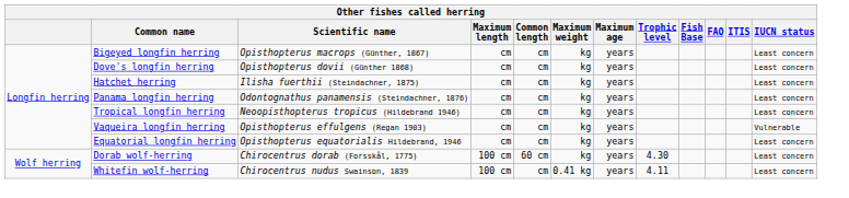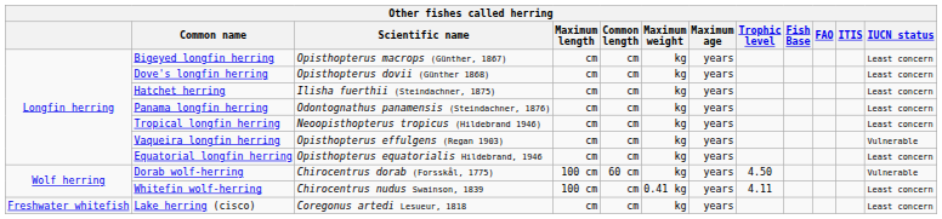 <table class="wikitable collapsible">
 <tr>
 <th colspan="12" style="width:450px;">Other fishes called herring</th>
 </tr>
 <tr>
 <th></th>
 <th>Common name</th>
 <th>Scientific name</th>
 <th>Maximum<br>length</th>
 <th>Common<br>length</th>
 <th>Maximum<br>weight</th>
 <th>Maximum<br>age</th>
 <th><a href='#'>Trophic<br>level</a></th>
 <th><a href='#'>Fish<br>Base</a></th>
 <th><a href='#'>FAO</a></th>
 <th><a href='#'>ITIS</a></th>
 <th><a href='#'>IUCN status</a></th>
 </tr>
 <tr>
 <td style="text-align:center;" rowspan="7"><a href='#'>Longfin herring</a></td>
 <td><a href='#'>Bigeyed longfin herring</a></td>
 <td><em>Opisthopterus macrops</em> <small>(Günther, 1867)</small></td>
 <td style="text-align:right;">cm</td>
 <td style="text-align:right;">cm</td>
 <td style="text-align:right;">kg</td>
 <td style="text-align:right;">years</td>
 <td style="text-align:center;"></td>
 <td style="text-align:center;"></td>
 <td style="text-align:center;"></td>
 <td style="text-align:center;"></td>
 <td> <small>Least concern</small></td>
 </tr>
 <tr>
 <td><a href='#'>Dove's longfin herring</a></td>
 <td><em>Opisthopterus dovii</em> <small>(Günther 1868)</small></td>
 <td style="text-align:right;">cm</td>
 <td style="text-align:right;">cm</td>
 <td style="text-align:right;">kg</td>
 <td style="text-align:right;">years</td>
 <td style="text-align:center;"></td>
 <td style="text-align:center;"></td>
 <td style="text-align:center;"></td>
 <td style="text-align:center;"></td>
 <td> <small>Least concern</small></td>
 </tr>
 <tr>
 <td><a href='#'>Hatchet herring</a></td>
 <td><em>Ilisha fuerthii</em> <small>(Steindachner, 1875)</small></td>
 <td style="text-align:right;">cm</td>
 <td style="text-align:right;">cm</td>
 <td style="text-align:right;">kg</td>
 <td style="text-align:right;">years</td>
 <td style="text-align:center;"></td>
 <td style="text-align:center;"></td>
 <td style="text-align:center;"></td>
 <td style="text-align:center;"></td>
 <td> <small>Least concern</small></td>
 </tr>
 <tr>
 <td><a href='#'>Panama longfin herring</a></td>
 <td><em>Odontognathus panamensis</em> <small>(Steindachner, 1876)</small></td>
 <td style="text-align:right;">cm</td>
 <td style="text-align:right;">cm</td>
 <td style="text-align:right;">kg</td>
 <td style="text-align:right;">years</td>
 <td style="text-align:center;"></td>
 <td style="text-align:center;"></td>
 <td style="text-align:center;"></td>
 <td style="text-align:center;"></td>
 <td> <small>Least concern</small></td>
 </tr>
 <tr>
 <td><a href='#'>Tropical longfin herring</a></td>
 <td><em>Neoopisthopterus tropicus</em> <small>(Hildebrand 1946)</small></td>
 <td style="text-align:right;">cm</td>
 <td style="text-align:right;">cm</td>
 <td style="text-align:right;">kg</td>
 <td style="text-align:right;">years</td>
 <td style="text-align:center;"></td>
 <td style="text-align:center;"></td>
 <td style="text-align:center;"></td>
 <td style="text-align:center;"></td>
 <td> <small>Least concern</small></td>
 </tr>
 <tr>
 <td><a href='#'>Vaqueira longfin herring</a></td>
 <td><em>Opisthopterus effulgens</em> <small>(Regan 1903)</small></td>
 <td style="text-align:right;">cm</td>
 <td style="text-align:right;">cm</td>
 <td style="text-align:right;">kg</td>
 <td style="text-align:right;">years</td>
 <td style="text-align:center;"></td>
 <td style="text-align:center;"></td>
 <td style="text-align:center;"></td>
 <td style="text-align:center;"></td>
 <td> <small>Vulnerable</small></td>
 </tr>
 <tr>
 <td><a href='#'>Equatorial longfin herring</a></td>
 <td><em>Opisthopterus equatorialis</em> <small>Hildebrand, 1946</small></td>
 <td style="text-align:right;">cm</td>
 <td style="text-align:right;">cm</td>
 <td style="text-align:right;">kg</td>
 <td style="text-align:right;">years</td>
 <td style="text-align:center;"></td>
 <td style="text-align:center;"></td>
 <td style="text-align:center;"></td>
 <td style="text-align:center;"></td>
 <td> <small>Least concern</small></td>
 </tr>
 <tr>
 <td style="text-align:center;" rowspan="2"><a href='#'>Wolf herring</a></td>
 <td><a href='#'>Dorab wolf-herring</a></td>
 <td><em>Chirocentrus dorab</em> <small>(Forsskål, 1775)</small></td>
 <td style="text-align:right;">100 cm</td>
 <td style="text-align:right;">60 cm</td>
 <td style="text-align:right;">kg</td>
 <td style="text-align:right;">years</td>
-<td style="text-align:center;">4.30</td>
+<td style="text-align:center;">4.50</td>
 <td style="text-align:center;"></td>
 <td style="text-align:center;"></td>
 <td style="text-align:center;"></td>
-<td> <small>Least concern</small></td>
+<td> <small>Vulnerable</small></td>
 </tr>
 <tr>
 <td><a href='#'>Whitefin wolf-herring</a></td>
 <td><em>Chirocentrus nudus</em> <small>Swainson, 1839</small></td>
 <td style="text-align:right;">100 cm</td>
 <td style="text-align:right;">cm</td>
 <td style="text-align:right;">0.41 kg</td>
 <td style="text-align:right;">years</td>
 <td style="text-align:center;">4.11</td>
 <td style="text-align:center;"></td>
 <td style="text-align:center;"></td>
 <td style="text-align:center;"></td>
 <td> <small>Least concern</small></td>
 </tr>
+<tr>
+<td style="text-align:center;"><a href='#'>Freshwater whitefish</a></td>
+<td><a href='#'>Lake herring</a> (cisco)</td>
+<td><em>Coregonus artedi</em> <small>Lesueur, 1818</small></td>
+<td style="text-align:right;">cm</td>
+<td style="text-align:right;">cm</td>
+<td style="text-align:right;">kg</td>
+<td style="text-align:right;">years</td>
+<td style="text-align:center;"></td>
+<td style="text-align:center;"></td>
+<td style="text-align:center;"></td>
+<td style="text-align:center;"></td>
+<td> <small>Least concern</small></td>
+</tr>
 </table>
